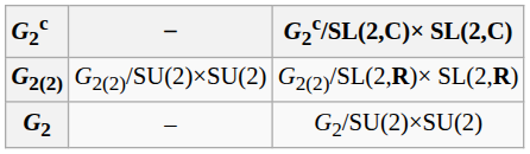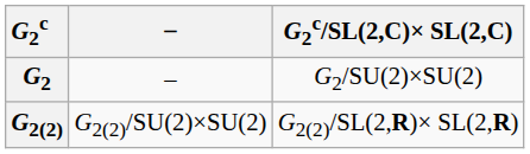 <table class="wikitable" style="text-align:center">
 <tr>
 <th style="text-align:left"><em>G</em><sub>2</sub><sup>c</sup></th>
 <th>–</th>
 <th><em>G</em><sub>2</sub><sup>c</sup>/SL(2,<strong>C</strong>)× SL(2,<strong>C</strong>)</th>
 </tr>
 <tr>
+<th><em>G</em><sub>2</sub></th>
+<td>–</td>
+<td><em>G</em><sub>2</sub>/SU(2)×SU(2)</td>
+</tr>
+<tr>
 <th><em>G</em><sub>2(2)</sub></th>
 <td><em>G</em><sub>2(2)</sub>/SU(2)×SU(2)</td>
 <td><em>G</em><sub>2(2)</sub>/SL(2,<strong>R</strong>)× SL(2,<strong>R</strong>)</td>
 </tr>
-<tr>
-<th><em>G</em><sub>2</sub></th>
-<td>–</td>
-<td><em>G</em><sub>2</sub>/SU(2)×SU(2)</td>
-</tr>
 </table>
